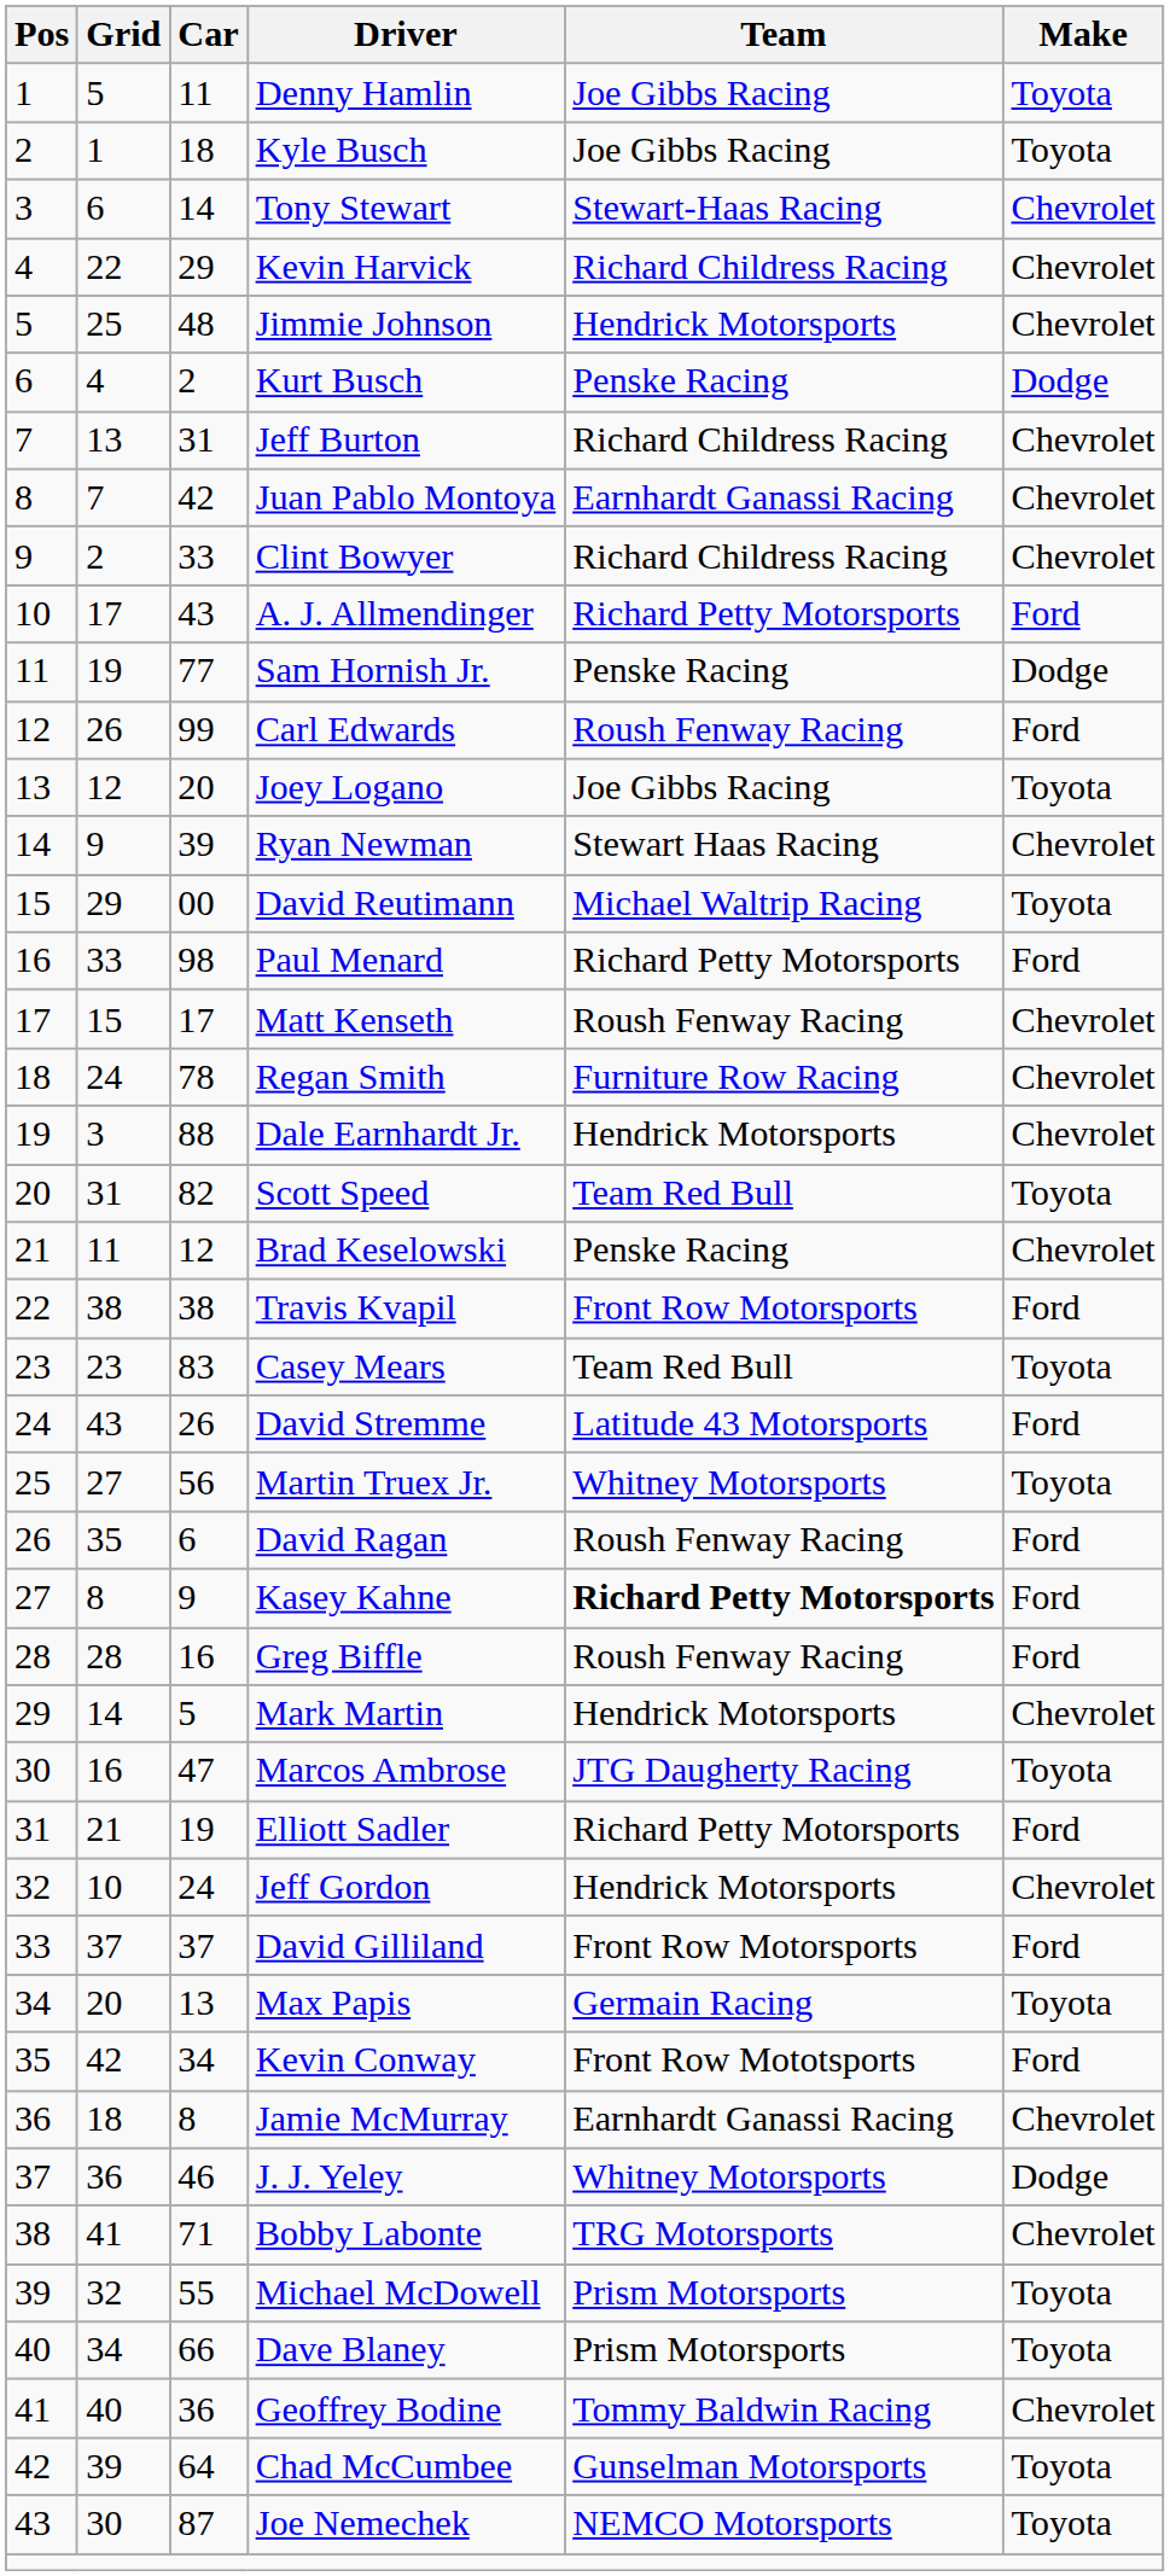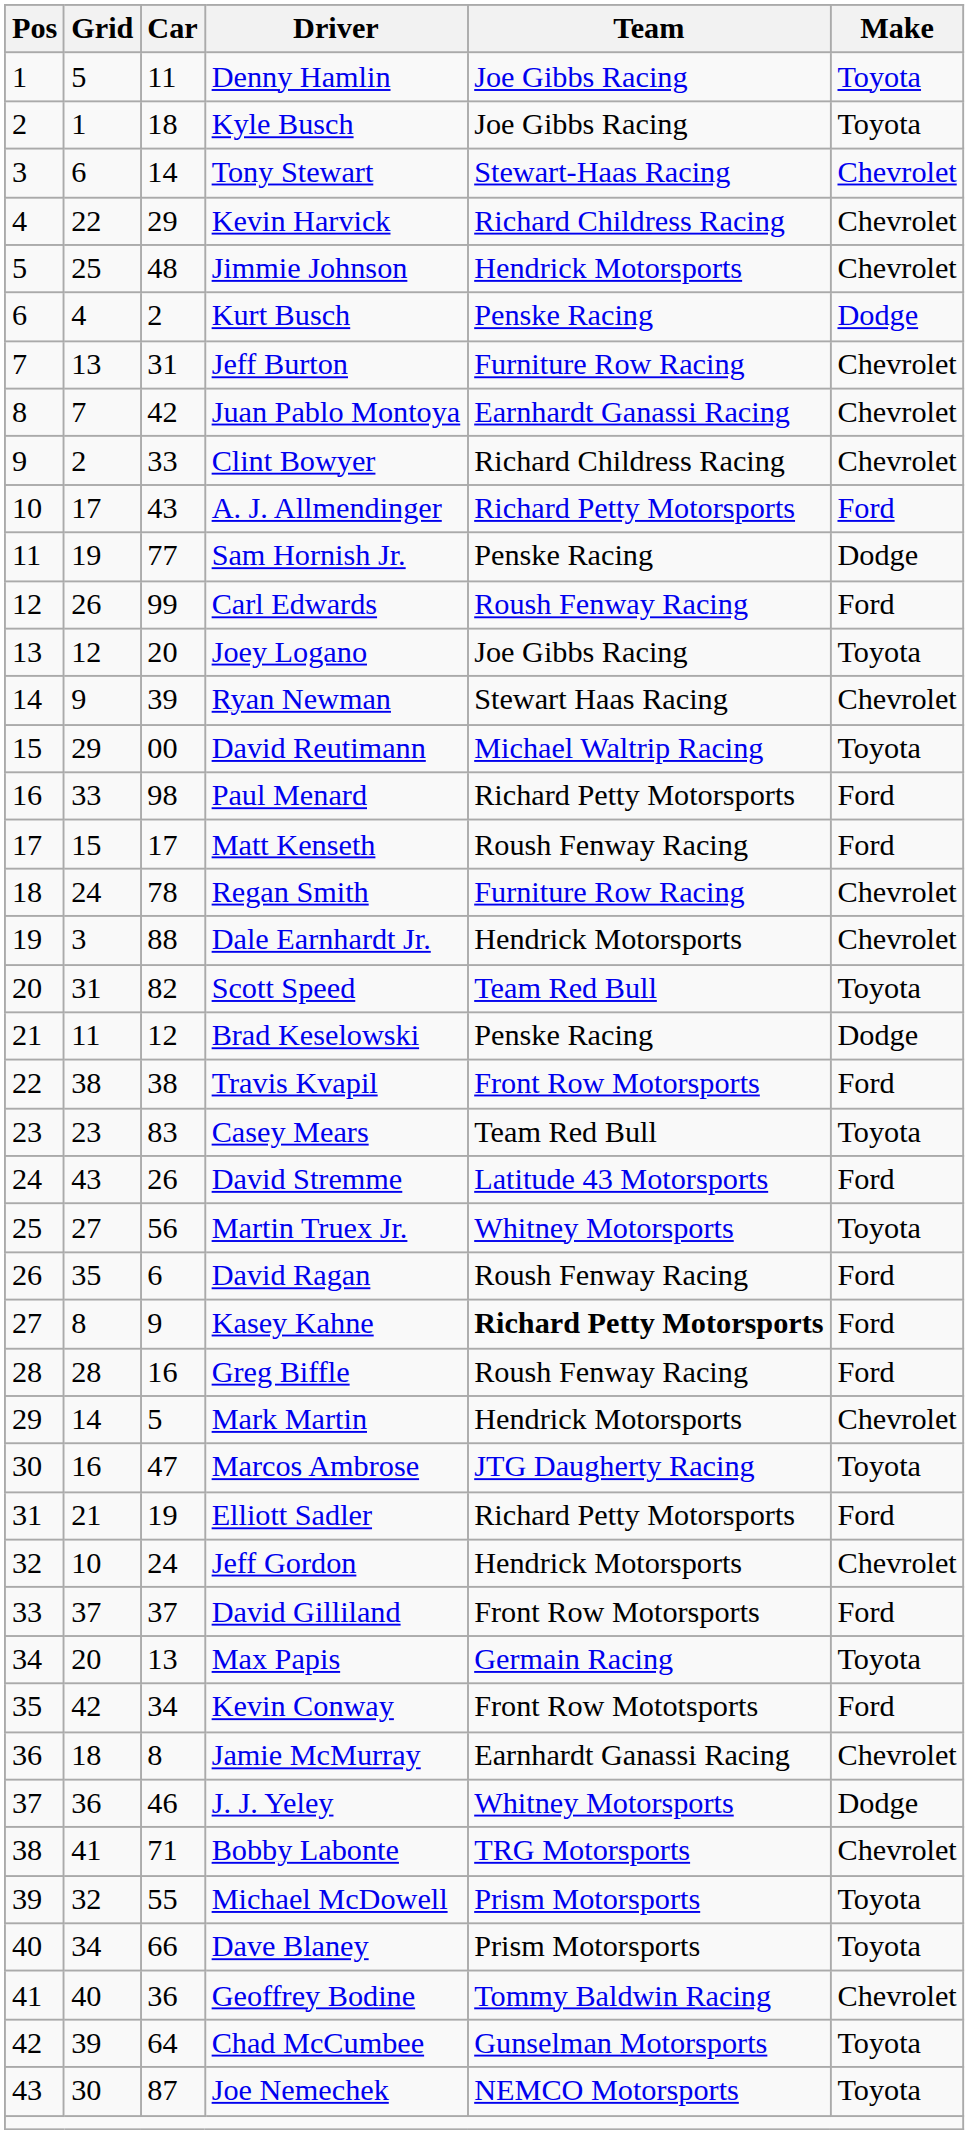 <table class="sortable wikitable" border="1">
 <tr>
 <th>Pos</th>
 <th>Grid</th>
 <th>Car</th>
 <th>Driver</th>
 <th>Team</th>
 <th>Make</th>
 </tr>
 <tr>
 <td>1</td>
 <td>5</td>
 <td>11</td>
 <td><a href='#'>Denny Hamlin</a></td>
 <td><a href='#'>Joe Gibbs Racing</a></td>
 <td><a href='#'>Toyota</a></td>
 </tr>
 <tr>
 <td>2</td>
 <td>1</td>
 <td>18</td>
 <td><a href='#'>Kyle Busch</a></td>
 <td>Joe Gibbs Racing</td>
 <td>Toyota</td>
 </tr>
 <tr>
 <td>3</td>
 <td>6</td>
 <td>14</td>
 <td><a href='#'>Tony Stewart</a></td>
 <td><a href='#'>Stewart-Haas Racing</a></td>
 <td><a href='#'>Chevrolet</a></td>
 </tr>
 <tr>
 <td>4</td>
 <td>22</td>
 <td>29</td>
 <td><a href='#'>Kevin Harvick</a></td>
 <td><a href='#'>Richard Childress Racing</a></td>
 <td>Chevrolet</td>
 </tr>
 <tr>
 <td>5</td>
 <td>25</td>
 <td>48</td>
 <td><a href='#'>Jimmie Johnson</a></td>
 <td><a href='#'>Hendrick Motorsports</a></td>
 <td>Chevrolet</td>
 </tr>
 <tr>
 <td>6</td>
 <td>4</td>
 <td>2</td>
 <td><a href='#'>Kurt Busch</a></td>
 <td><a href='#'>Penske Racing</a></td>
 <td><a href='#'>Dodge</a></td>
 </tr>
 <tr>
 <td>7</td>
 <td>13</td>
 <td>31</td>
 <td><a href='#'>Jeff Burton</a></td>
-<td>Richard Childress Racing</td>
+<td><a href='#'>Furniture Row Racing</a></td>
 <td>Chevrolet</td>
 </tr>
 <tr>
 <td>8</td>
 <td>7</td>
 <td>42</td>
 <td><a href='#'>Juan Pablo Montoya</a></td>
 <td><a href='#'>Earnhardt Ganassi Racing</a></td>
 <td>Chevrolet</td>
 </tr>
 <tr>
 <td>9</td>
 <td>2</td>
 <td>33</td>
 <td><a href='#'>Clint Bowyer</a></td>
 <td>Richard Childress Racing</td>
 <td>Chevrolet</td>
 </tr>
 <tr>
 <td>10</td>
 <td>17</td>
 <td>43</td>
 <td><a href='#'>A. J. Allmendinger</a></td>
 <td><a href='#'>Richard Petty Motorsports</a></td>
 <td><a href='#'>Ford</a></td>
 </tr>
 <tr>
 <td>11</td>
 <td>19</td>
 <td>77</td>
 <td><a href='#'>Sam Hornish Jr.</a></td>
 <td>Penske Racing</td>
 <td>Dodge</td>
 </tr>
 <tr>
 <td>12</td>
 <td>26</td>
 <td>99</td>
 <td><a href='#'>Carl Edwards</a></td>
 <td><a href='#'>Roush Fenway Racing</a></td>
 <td>Ford</td>
 </tr>
 <tr>
 <td>13</td>
 <td>12</td>
 <td>20</td>
 <td><a href='#'>Joey Logano</a></td>
 <td>Joe Gibbs Racing</td>
 <td>Toyota</td>
 </tr>
 <tr>
 <td>14</td>
 <td>9</td>
 <td>39</td>
 <td><a href='#'>Ryan Newman</a></td>
 <td>Stewart Haas Racing</td>
 <td>Chevrolet</td>
 </tr>
 <tr>
 <td>15</td>
 <td>29</td>
 <td>00</td>
 <td><a href='#'>David Reutimann</a></td>
 <td><a href='#'>Michael Waltrip Racing</a></td>
 <td>Toyota</td>
 </tr>
 <tr>
 <td>16</td>
 <td>33</td>
 <td>98</td>
 <td><a href='#'>Paul Menard</a></td>
 <td>Richard Petty Motorsports</td>
 <td>Ford</td>
 </tr>
 <tr>
 <td>17</td>
 <td>15</td>
 <td>17</td>
 <td><a href='#'>Matt Kenseth</a></td>
 <td>Roush Fenway Racing</td>
-<td>Chevrolet</td>
+<td>Ford</td>
 </tr>
 <tr>
 <td>18</td>
 <td>24</td>
 <td>78</td>
 <td><a href='#'>Regan Smith</a></td>
 <td><a href='#'>Furniture Row Racing</a></td>
 <td>Chevrolet</td>
 </tr>
 <tr>
 <td>19</td>
 <td>3</td>
 <td>88</td>
 <td><a href='#'>Dale Earnhardt Jr.</a></td>
 <td>Hendrick Motorsports</td>
 <td>Chevrolet</td>
 </tr>
 <tr>
 <td>20</td>
 <td>31</td>
 <td>82</td>
 <td><a href='#'>Scott Speed</a></td>
 <td><a href='#'>Team Red Bull</a></td>
 <td>Toyota</td>
 </tr>
 <tr>
 <td>21</td>
 <td>11</td>
 <td>12</td>
 <td><a href='#'>Brad Keselowski</a></td>
 <td>Penske Racing</td>
-<td>Chevrolet</td>
+<td>Dodge</td>
 </tr>
 <tr>
 <td>22</td>
 <td>38</td>
 <td>38</td>
 <td><a href='#'>Travis Kvapil</a></td>
 <td><a href='#'>Front Row Motorsports</a></td>
 <td>Ford</td>
 </tr>
 <tr>
 <td>23</td>
 <td>23</td>
 <td>83</td>
 <td><a href='#'>Casey Mears</a></td>
 <td>Team Red Bull</td>
 <td>Toyota</td>
 </tr>
 <tr>
 <td>24</td>
 <td>43</td>
 <td>26</td>
 <td><a href='#'>David Stremme</a></td>
 <td><a href='#'>Latitude 43 Motorsports</a></td>
 <td>Ford</td>
 </tr>
 <tr>
 <td>25</td>
 <td>27</td>
 <td>56</td>
 <td><a href='#'>Martin Truex Jr.</a></td>
 <td><a href='#'>Whitney Motorsports</a></td>
 <td>Toyota</td>
 </tr>
 <tr>
 <td>26</td>
 <td>35</td>
 <td>6</td>
 <td><a href='#'>David Ragan</a></td>
 <td>Roush Fenway Racing</td>
 <td>Ford</td>
 </tr>
 <tr>
 <td>27</td>
 <td>8</td>
 <td>9</td>
 <td><a href='#'>Kasey Kahne</a></td>
 <td><strong>Richard Petty Motorsports</strong></td>
 <td>Ford</td>
 </tr>
 <tr>
 <td>28</td>
 <td>28</td>
 <td>16</td>
 <td><a href='#'>Greg Biffle</a></td>
 <td>Roush Fenway Racing</td>
 <td>Ford</td>
 </tr>
 <tr>
 <td>29</td>
 <td>14</td>
 <td>5</td>
 <td><a href='#'>Mark Martin</a></td>
 <td>Hendrick Motorsports</td>
 <td>Chevrolet</td>
 </tr>
 <tr>
 <td>30</td>
 <td>16</td>
 <td>47</td>
 <td><a href='#'>Marcos Ambrose</a></td>
 <td><a href='#'>JTG Daugherty Racing</a></td>
 <td>Toyota</td>
 </tr>
 <tr>
 <td>31</td>
 <td>21</td>
 <td>19</td>
 <td><a href='#'>Elliott Sadler</a></td>
 <td>Richard Petty Motorsports</td>
 <td>Ford</td>
 </tr>
 <tr>
 <td>32</td>
 <td>10</td>
 <td>24</td>
 <td><a href='#'>Jeff Gordon</a></td>
 <td>Hendrick Motorsports</td>
 <td>Chevrolet</td>
 </tr>
 <tr>
 <td>33</td>
 <td>37</td>
 <td>37</td>
 <td><a href='#'>David Gilliland</a></td>
 <td>Front Row Motorsports</td>
 <td>Ford</td>
 </tr>
 <tr>
 <td>34</td>
 <td>20</td>
 <td>13</td>
 <td><a href='#'>Max Papis</a></td>
 <td><a href='#'>Germain Racing</a></td>
 <td>Toyota</td>
 </tr>
 <tr>
 <td>35</td>
 <td>42</td>
 <td>34</td>
 <td><a href='#'>Kevin Conway</a></td>
 <td>Front Row Mototsports</td>
 <td>Ford</td>
 </tr>
 <tr>
 <td>36</td>
 <td>18</td>
 <td>8</td>
 <td><a href='#'>Jamie McMurray</a></td>
 <td>Earnhardt Ganassi Racing</td>
 <td>Chevrolet</td>
 </tr>
 <tr>
 <td>37</td>
 <td>36</td>
 <td>46</td>
 <td><a href='#'>J. J. Yeley</a></td>
 <td><a href='#'>Whitney Motorsports</a></td>
 <td>Dodge</td>
 </tr>
 <tr>
 <td>38</td>
 <td>41</td>
 <td>71</td>
 <td><a href='#'>Bobby Labonte</a></td>
 <td><a href='#'>TRG Motorsports</a></td>
 <td>Chevrolet</td>
 </tr>
 <tr>
 <td>39</td>
 <td>32</td>
 <td>55</td>
 <td><a href='#'>Michael McDowell</a></td>
 <td><a href='#'>Prism Motorsports</a></td>
 <td>Toyota</td>
 </tr>
 <tr>
 <td>40</td>
 <td>34</td>
 <td>66</td>
 <td><a href='#'>Dave Blaney</a></td>
 <td>Prism Motorsports</td>
 <td>Toyota</td>
 </tr>
 <tr>
 <td>41</td>
 <td>40</td>
 <td>36</td>
 <td><a href='#'>Geoffrey Bodine</a></td>
 <td><a href='#'>Tommy Baldwin Racing</a></td>
 <td>Chevrolet</td>
 </tr>
 <tr>
 <td>42</td>
 <td>39</td>
 <td>64</td>
 <td><a href='#'>Chad McCumbee</a></td>
 <td><a href='#'>Gunselman Motorsports</a></td>
 <td>Toyota</td>
 </tr>
 <tr>
 <td>43</td>
 <td>30</td>
 <td>87</td>
 <td><a href='#'>Joe Nemechek</a></td>
 <td><a href='#'>NEMCO Motorsports</a></td>
 <td>Toyota</td>
 </tr>
 <tr class="sortbottom">
 <td colspan="8"></td>
 </tr>
 </table>
